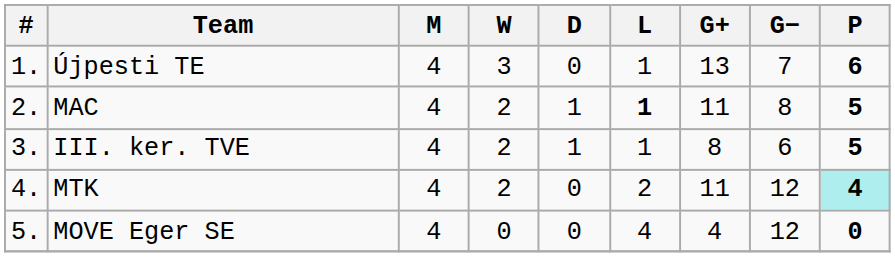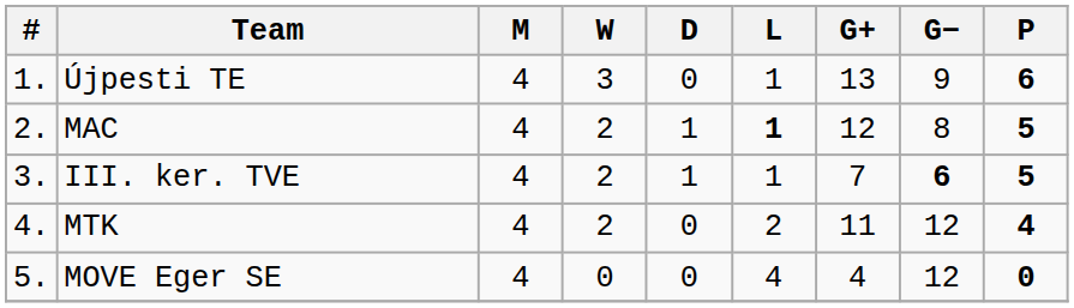 <table class="wikitable" style="text-align: center;">
 <tr>
 <th width="15">#</th>
 <th width="175">Team</th>
 <th width="30">M</th>
 <th width="30">W</th>
 <th width="30">D</th>
 <th width="30">L</th>
 <th width="30">G+</th>
 <th width="30">G−</th>
 <th width="30">P</th>
 </tr>
 <tr>
 <td>1.</td>
 <td align="left">Újpesti TE</td>
 <td>4</td>
 <td>3</td>
 <td>0</td>
 <td>1</td>
 <td>13</td>
-<td>7</td>
+<td>9</td>
 <td><strong>6</strong></td>
 </tr>
 <tr>
 <td>2.</td>
 <td align="left">MAC</td>
 <td>4</td>
 <td>2</td>
 <td>1</td>
 <td><strong>1</strong></td>
-<td>11</td>
+<td>12</td>
 <td>8</td>
 <td><strong>5</strong></td>
 </tr>
 <tr>
 <td>3.</td>
 <td align="left">III. ker. TVE</td>
 <td>4</td>
 <td>2</td>
 <td>1</td>
 <td>1</td>
-<td>8</td>
-<td>6</td>
+<td>7</td>
+<td><strong>6</strong></td>
 <td><strong>5</strong></td>
 </tr>
 <tr>
 <td>4.</td>
 <td align="left">MTK</td>
 <td>4</td>
 <td>2</td>
 <td>0</td>
 <td>2</td>
 <td>11</td>
 <td>12</td>
-<td style="background: paleturquoise;"><strong>4</strong></td>
+<td><strong>4</strong></td>
 </tr>
 <tr>
 <td>5.</td>
 <td align="left">MOVE Eger SE</td>
 <td>4</td>
 <td>0</td>
 <td>0</td>
 <td>4</td>
 <td>4</td>
 <td>12</td>
 <td><strong>0</strong></td>
 </tr>
 <tr>
 </tr>
 </table>
